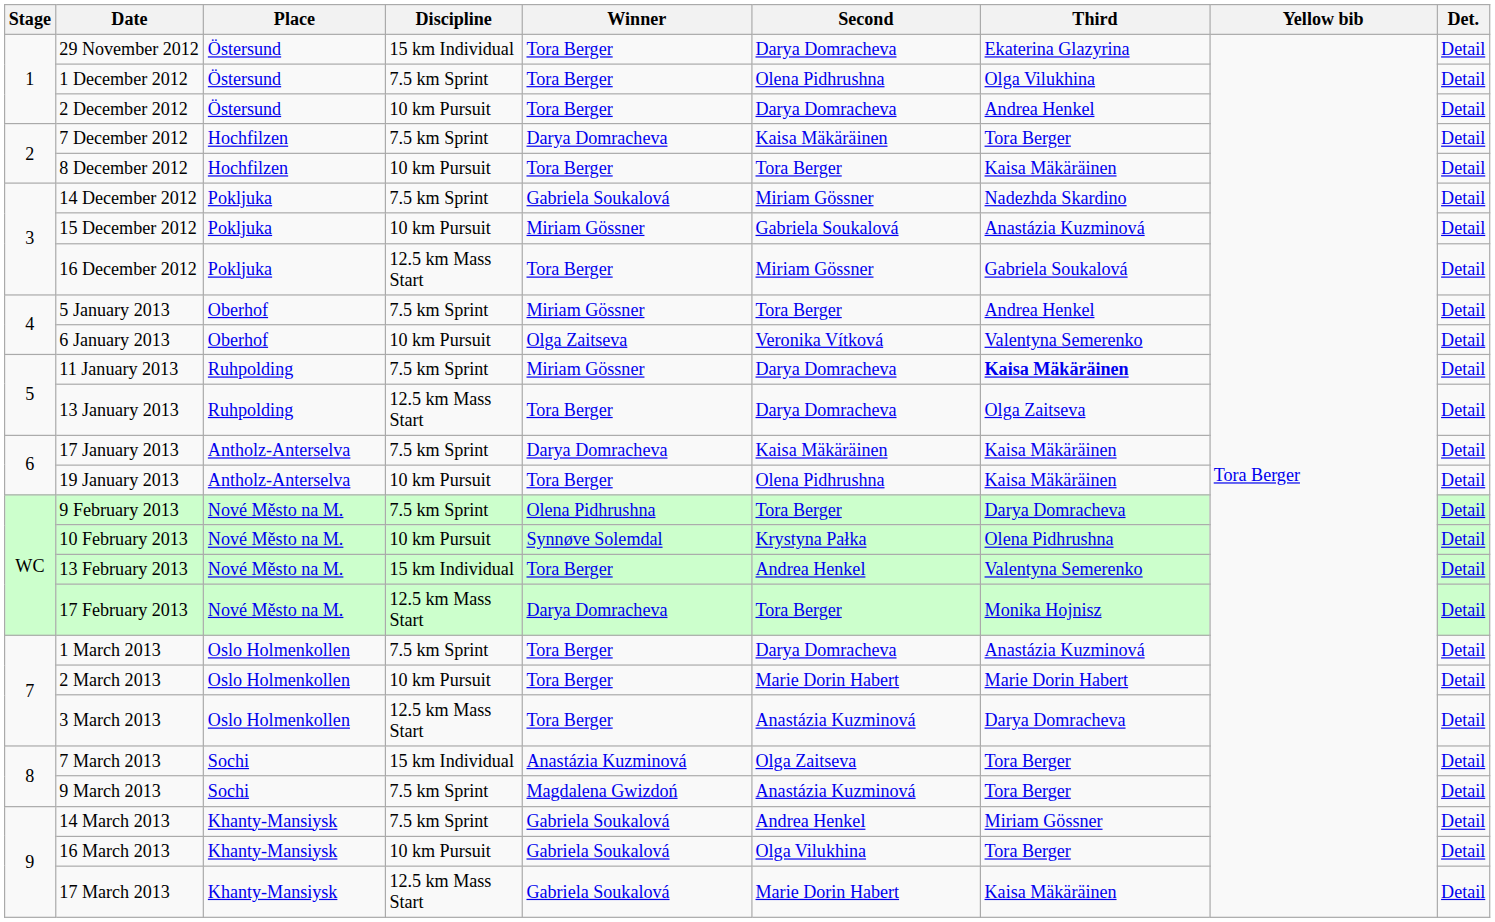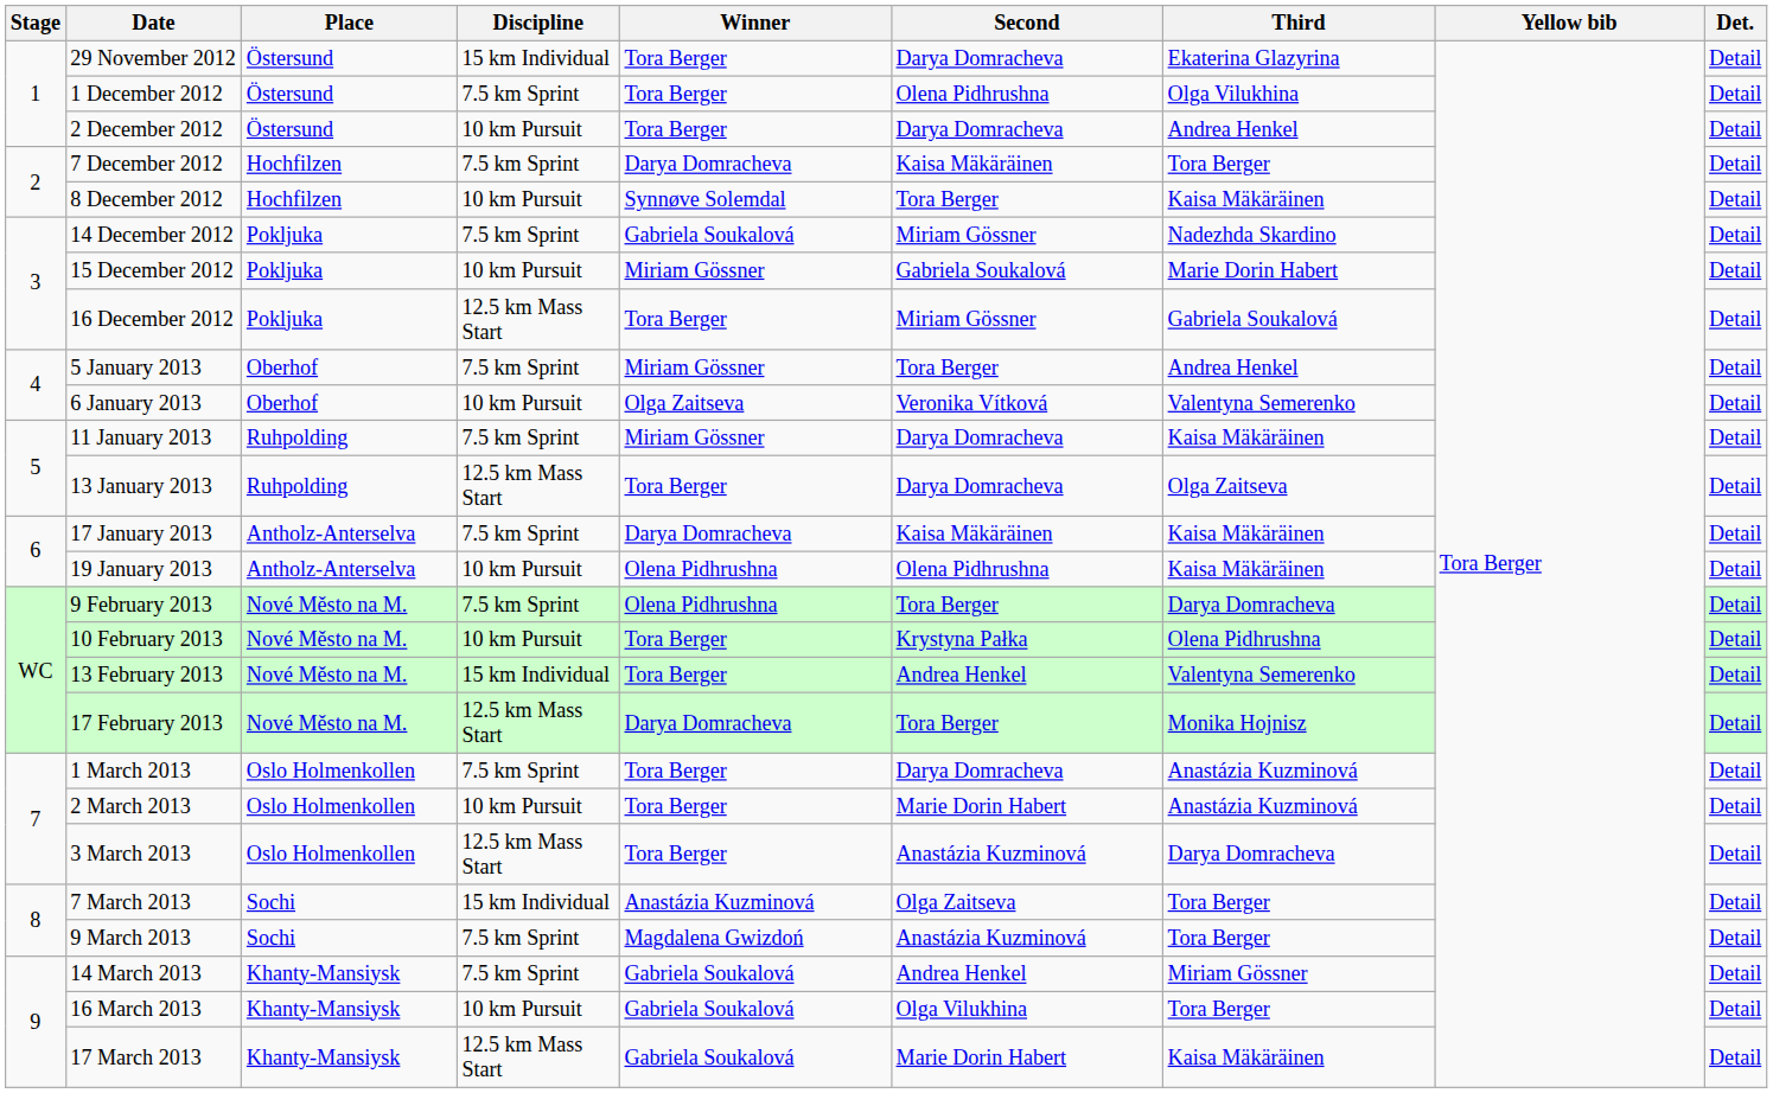 <table class="wikitable" style="font-size:95%;">
 <tr>
 <th width="10">Stage</th>
 <th width="120">Date</th>
 <th width="148">Place</th>
 <th width="110">Discipline</th>
 <th width="190">Winner</th>
 <th width="190">Second</th>
 <th width="190">Third</th>
 <th width="190">Yellow bib <br> </th>
 <th width="8">Det.</th>
 </tr>
 <tr>
 <td align=center rowspan="3">1</td>
 <td>29 November 2012</td>
 <td> <a href='#'>Östersund</a></td>
 <td>15 km Individual</td>
 <td> <a href='#'>Tora Berger</a></td>
 <td> <a href='#'>Darya Domracheva</a></td>
 <td> <a href='#'>Ekaterina Glazyrina</a></td>
 <td rowspan="26"> <a href='#'>Tora Berger</a></td>
 <td><a href='#'>Detail</a></td>
 </tr>
 <tr>
 <td>1 December 2012</td>
 <td> <a href='#'>Östersund</a></td>
 <td>7.5 km Sprint</td>
 <td> <a href='#'>Tora Berger</a></td>
 <td> <a href='#'>Olena Pidhrushna</a></td>
 <td> <a href='#'>Olga Vilukhina</a></td>
 <td><a href='#'>Detail</a></td>
 </tr>
 <tr>
 <td>2 December 2012</td>
 <td> <a href='#'>Östersund</a></td>
 <td>10 km Pursuit</td>
 <td> <a href='#'>Tora Berger</a></td>
 <td> <a href='#'>Darya Domracheva</a></td>
 <td> <a href='#'>Andrea Henkel</a></td>
 <td><a href='#'>Detail</a></td>
 </tr>
 <tr>
 <td align=center rowspan="2">2</td>
 <td>7 December 2012</td>
 <td> <a href='#'>Hochfilzen</a></td>
 <td>7.5 km Sprint</td>
 <td> <a href='#'>Darya Domracheva</a></td>
 <td> <a href='#'>Kaisa Mäkäräinen</a></td>
 <td> <a href='#'>Tora Berger</a></td>
 <td><a href='#'>Detail</a></td>
 </tr>
 <tr>
 <td>8 December 2012</td>
 <td> <a href='#'>Hochfilzen</a></td>
 <td>10 km Pursuit</td>
-<td> <a href='#'>Tora Berger</a></td>
+<td> <a href='#'>Synnøve Solemdal</a></td>
 <td> <a href='#'>Tora Berger</a></td>
 <td> <a href='#'>Kaisa Mäkäräinen</a></td>
 <td><a href='#'>Detail</a></td>
 </tr>
 <tr>
 <td align=center rowspan="3">3</td>
 <td>14 December 2012</td>
 <td> <a href='#'>Pokljuka</a></td>
 <td>7.5 km Sprint</td>
 <td> <a href='#'>Gabriela Soukalová</a></td>
 <td> <a href='#'>Miriam Gössner</a></td>
 <td> <a href='#'>Nadezhda Skardino</a></td>
 <td><a href='#'>Detail</a></td>
 </tr>
 <tr>
 <td>15 December 2012</td>
 <td> <a href='#'>Pokljuka</a></td>
 <td>10 km Pursuit</td>
 <td> <a href='#'>Miriam Gössner</a></td>
 <td> <a href='#'>Gabriela Soukalová</a></td>
-<td> <a href='#'>Anastázia Kuzminová</a></td>
+<td> <a href='#'>Marie Dorin Habert</a></td>
 <td><a href='#'>Detail</a></td>
 </tr>
 <tr>
 <td>16 December 2012</td>
 <td> <a href='#'>Pokljuka</a></td>
 <td>12.5 km Mass Start</td>
 <td> <a href='#'>Tora Berger</a></td>
 <td> <a href='#'>Miriam Gössner</a></td>
 <td> <a href='#'>Gabriela Soukalová</a></td>
 <td><a href='#'>Detail</a></td>
 </tr>
 <tr>
 <td align=center rowspan="2">4</td>
 <td>5 January 2013</td>
 <td> <a href='#'>Oberhof</a></td>
 <td>7.5 km Sprint</td>
 <td> <a href='#'>Miriam Gössner</a></td>
 <td> <a href='#'>Tora Berger</a></td>
 <td> <a href='#'>Andrea Henkel</a></td>
 <td><a href='#'>Detail</a></td>
 </tr>
 <tr>
 <td>6 January 2013</td>
 <td> <a href='#'>Oberhof</a></td>
 <td>10 km Pursuit</td>
 <td> <a href='#'>Olga Zaitseva</a></td>
 <td> <a href='#'>Veronika Vítková</a></td>
 <td> <a href='#'>Valentyna Semerenko</a></td>
 <td><a href='#'>Detail</a></td>
 </tr>
 <tr>
 <td align=center rowspan="2">5</td>
 <td>11 January 2013</td>
 <td> <a href='#'>Ruhpolding</a></td>
 <td>7.5 km Sprint</td>
 <td> <a href='#'>Miriam Gössner</a></td>
 <td> <a href='#'>Darya Domracheva</a></td>
-<td><strong> <a href='#'>Kaisa Mäkäräinen</a></strong></td>
+<td> <a href='#'>Kaisa Mäkäräinen</a></td>
 <td><a href='#'>Detail</a></td>
 </tr>
 <tr>
 <td>13 January 2013</td>
 <td> <a href='#'>Ruhpolding</a></td>
 <td>12.5 km Mass Start</td>
 <td> <a href='#'>Tora Berger</a></td>
 <td> <a href='#'>Darya Domracheva</a></td>
 <td> <a href='#'>Olga Zaitseva</a></td>
 <td><a href='#'>Detail</a></td>
 </tr>
 <tr>
 <td align=center rowspan="2">6</td>
 <td>17 January 2013</td>
 <td> <a href='#'>Antholz-Anterselva</a></td>
 <td>7.5 km Sprint</td>
 <td> <a href='#'>Darya Domracheva</a></td>
 <td> <a href='#'>Kaisa Mäkäräinen</a></td>
 <td> <a href='#'>Kaisa Mäkäräinen</a></td>
 <td><a href='#'>Detail</a></td>
 </tr>
 <tr>
 <td>19 January 2013</td>
 <td> <a href='#'>Antholz-Anterselva</a></td>
 <td>10 km Pursuit</td>
-<td> <a href='#'>Tora Berger</a></td>
+<td> <a href='#'>Olena Pidhrushna</a></td>
 <td> <a href='#'>Olena Pidhrushna</a></td>
 <td> <a href='#'>Kaisa Mäkäräinen</a></td>
 <td><a href='#'>Detail</a></td>
 </tr>
 <tr style="background:#CCFFCC">
 <td align=center rowspan="4">WC</td>
 <td>9 February 2013</td>
 <td> <a href='#'>Nové Město na M.</a></td>
 <td>7.5 km Sprint</td>
 <td> <a href='#'>Olena Pidhrushna</a></td>
 <td> <a href='#'>Tora Berger</a></td>
 <td> <a href='#'>Darya Domracheva</a></td>
 <td><a href='#'>Detail</a></td>
 </tr>
 <tr style="background:#CCFFCC">
 <td>10 February 2013</td>
 <td> <a href='#'>Nové Město na M.</a></td>
 <td>10 km Pursuit</td>
-<td> <a href='#'>Synnøve Solemdal</a></td>
+<td> <a href='#'>Tora Berger</a></td>
 <td> <a href='#'>Krystyna Pałka</a></td>
 <td> <a href='#'>Olena Pidhrushna</a></td>
 <td><a href='#'>Detail</a></td>
 </tr>
 <tr style="background:#CCFFCC">
 <td>13 February 2013</td>
 <td> <a href='#'>Nové Město na M.</a></td>
 <td>15 km Individual</td>
 <td> <a href='#'>Tora Berger</a></td>
 <td> <a href='#'>Andrea Henkel</a></td>
 <td> <a href='#'>Valentyna Semerenko</a></td>
 <td><a href='#'>Detail</a></td>
 </tr>
 <tr style="background:#CCFFCC">
 <td>17 February 2013</td>
 <td> <a href='#'>Nové Město na M.</a></td>
 <td>12.5 km Mass Start</td>
 <td> <a href='#'>Darya Domracheva</a></td>
 <td> <a href='#'>Tora Berger</a></td>
 <td> <a href='#'>Monika Hojnisz</a></td>
 <td><a href='#'>Detail</a></td>
 </tr>
 <tr>
 <td align=center rowspan="3">7</td>
 <td>1 March 2013</td>
 <td> <a href='#'>Oslo Holmenkollen</a></td>
 <td>7.5 km Sprint</td>
 <td> <a href='#'>Tora Berger</a></td>
 <td> <a href='#'>Darya Domracheva</a></td>
 <td> <a href='#'>Anastázia Kuzminová</a></td>
 <td><a href='#'>Detail</a></td>
 </tr>
 <tr>
 <td>2 March 2013</td>
 <td> <a href='#'>Oslo Holmenkollen</a></td>
 <td>10 km Pursuit</td>
 <td> <a href='#'>Tora Berger</a></td>
 <td> <a href='#'>Marie Dorin Habert</a></td>
-<td> <a href='#'>Marie Dorin Habert</a></td>
+<td> <a href='#'>Anastázia Kuzminová</a></td>
 <td><a href='#'>Detail</a></td>
 </tr>
 <tr>
 <td>3 March 2013</td>
 <td> <a href='#'>Oslo Holmenkollen</a></td>
 <td>12.5 km Mass Start</td>
 <td> <a href='#'>Tora Berger</a></td>
 <td> <a href='#'>Anastázia Kuzminová</a></td>
 <td> <a href='#'>Darya Domracheva</a></td>
 <td><a href='#'>Detail</a></td>
 </tr>
 <tr>
 <td align=center rowspan="2">8</td>
 <td>7 March 2013</td>
 <td> <a href='#'>Sochi</a></td>
 <td>15 km Individual</td>
 <td> <a href='#'>Anastázia Kuzminová</a></td>
 <td> <a href='#'>Olga Zaitseva</a></td>
 <td> <a href='#'>Tora Berger</a></td>
 <td><a href='#'>Detail</a></td>
 </tr>
 <tr>
 <td>9 March 2013</td>
 <td> <a href='#'>Sochi</a></td>
 <td>7.5 km Sprint</td>
 <td> <a href='#'>Magdalena Gwizdoń</a></td>
 <td> <a href='#'>Anastázia Kuzminová</a></td>
 <td> <a href='#'>Tora Berger</a></td>
 <td><a href='#'>Detail</a></td>
 </tr>
 <tr>
 <td align=center rowspan="3">9</td>
 <td>14 March 2013</td>
 <td> <a href='#'>Khanty-Mansiysk</a></td>
 <td>7.5 km Sprint</td>
 <td> <a href='#'>Gabriela Soukalová</a></td>
 <td> <a href='#'>Andrea Henkel</a></td>
 <td> <a href='#'>Miriam Gössner</a></td>
 <td><a href='#'>Detail</a></td>
 </tr>
 <tr>
 <td>16 March 2013</td>
 <td> <a href='#'>Khanty-Mansiysk</a></td>
 <td>10 km Pursuit</td>
 <td> <a href='#'>Gabriela Soukalová</a></td>
 <td> <a href='#'>Olga Vilukhina</a></td>
 <td> <a href='#'>Tora Berger</a></td>
 <td><a href='#'>Detail</a></td>
 </tr>
 <tr>
 <td>17 March 2013</td>
 <td> <a href='#'>Khanty-Mansiysk</a></td>
 <td>12.5 km Mass Start</td>
 <td> <a href='#'>Gabriela Soukalová</a></td>
 <td> <a href='#'>Marie Dorin Habert</a></td>
 <td> <a href='#'>Kaisa Mäkäräinen</a></td>
 <td><a href='#'>Detail</a></td>
 </tr>
 </table>
